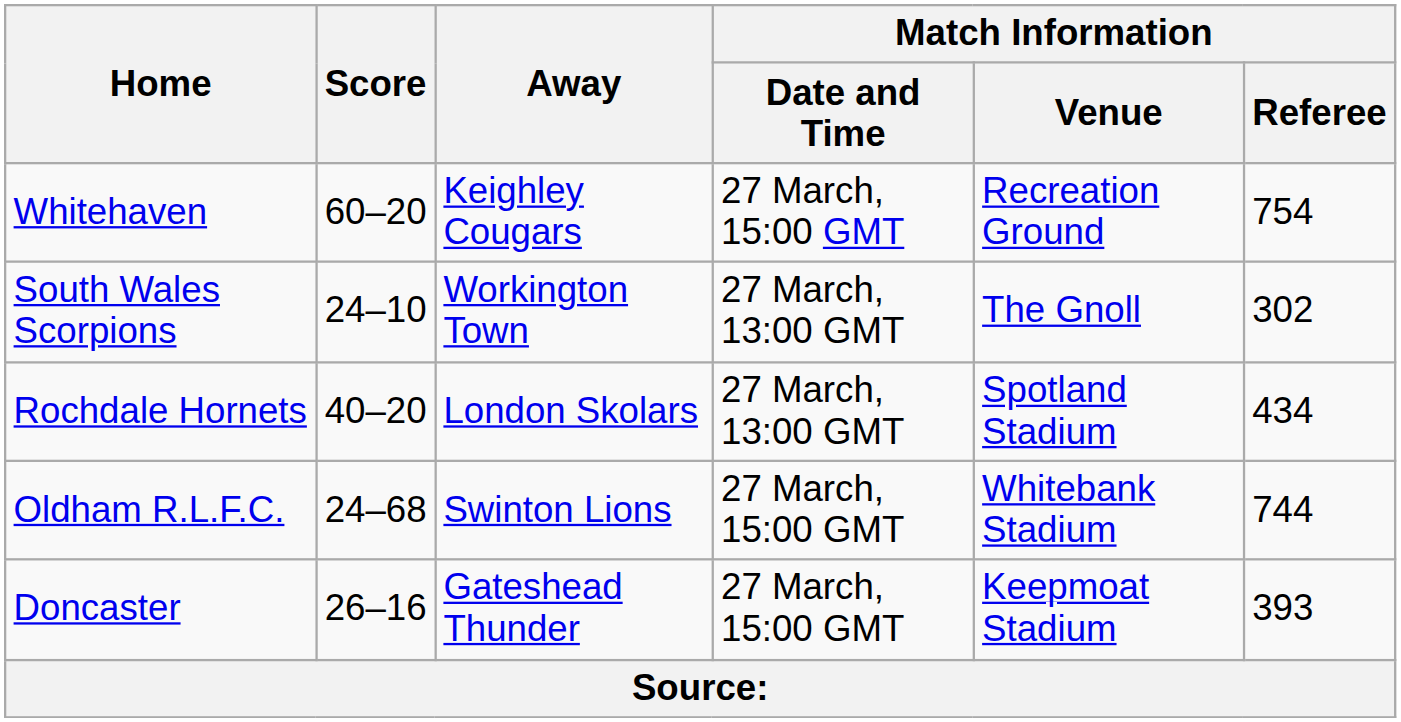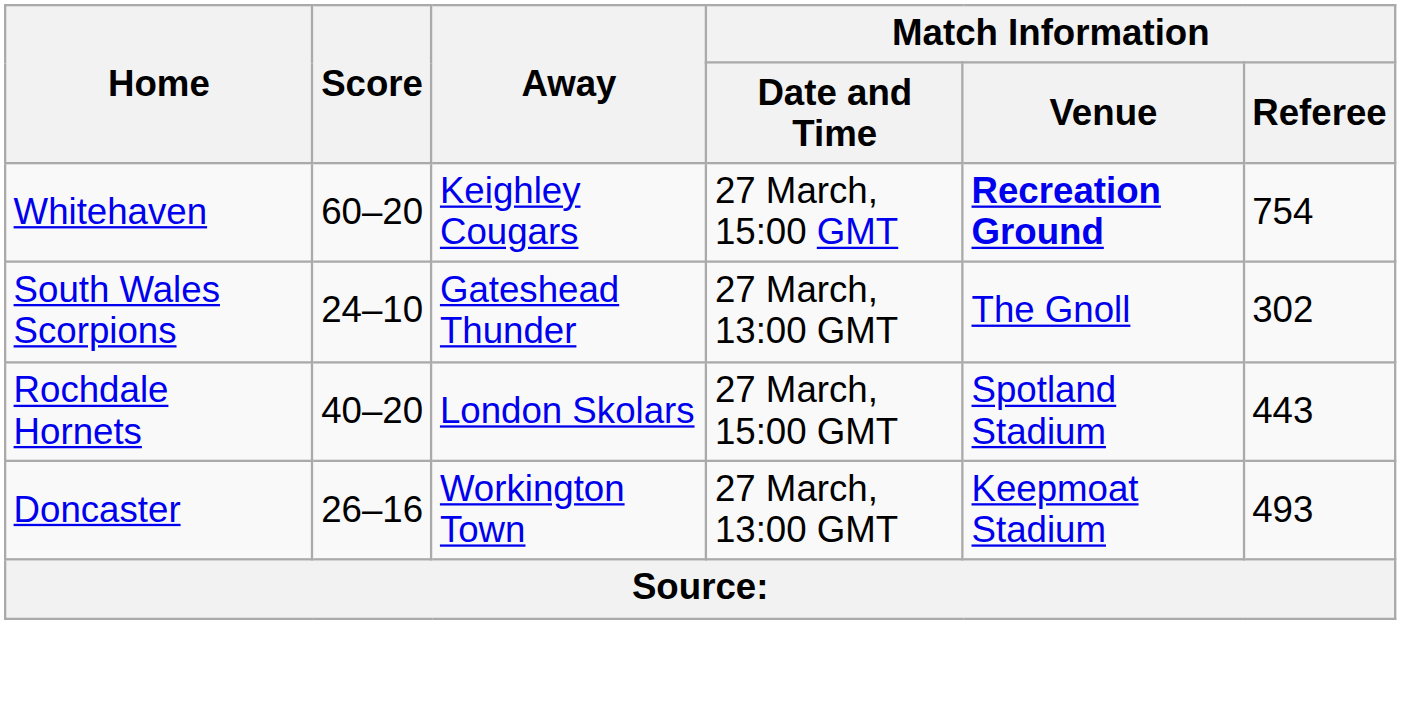 <table class="wikitable">
 <tr>
 <th rowspan=2>Home</th>
 <th rowspan=2>Score</th>
 <th rowspan=2>Away</th>
 <th colspan="3">Match Information</th>
 </tr>
 <tr>
 <th>Date and Time</th>
 <th>Venue</th>
 <th>Referee</th>
 </tr>
 <tr>
 <td align=left> <a href='#'>Whitehaven</a></td>
 <td>60–20</td>
 <td align=left> <a href='#'>Keighley Cougars</a></td>
 <td>27 March, 15:00 <a href='#'>GMT</a></td>
-<td><a href='#'>Recreation Ground</a></td>
+<td><strong><a href='#'>Recreation Ground</a></strong></td>
 <td>754</td>
 </tr>
 <tr>
 <td align=left> <a href='#'>South Wales Scorpions</a></td>
 <td>24–10</td>
-<td align=left> <a href='#'>Workington Town</a></td>
+<td align=left> <a href='#'>Gateshead Thunder</a></td>
 <td>27 March, 13:00 GMT</td>
 <td><a href='#'>The Gnoll</a></td>
 <td>302</td>
 </tr>
 <tr>
 <td align=left> <a href='#'>Rochdale Hornets</a></td>
 <td>40–20</td>
 <td align=left> <a href='#'>London Skolars</a></td>
-<td>27 March, 13:00 GMT</td>
+<td>27 March, 15:00 GMT</td>
 <td><a href='#'>Spotland Stadium</a></td>
-<td>434</td>
-</tr>
-<tr>
-<td align=left> <a href='#'>Oldham R.L.F.C.</a></td>
-<td>24–68</td>
-<td align=left> <a href='#'>Swinton Lions</a></td>
-<td>27 March, 15:00 GMT</td>
-<td><a href='#'>Whitebank Stadium</a></td>
-<td>744</td>
+<td>443</td>
 </tr>
 <tr>
 <td align=left> <a href='#'>Doncaster</a></td>
 <td>26–16</td>
-<td align=left> <a href='#'>Gateshead Thunder</a></td>
-<td>27 March, 15:00 GMT</td>
+<td align=left> <a href='#'>Workington Town</a></td>
+<td>27 March, 13:00 GMT</td>
 <td><a href='#'>Keepmoat Stadium</a></td>
-<td>393</td>
+<td>493</td>
 </tr>
 <tr>
 <th colspan="6">Source:</th>
 </tr>
 </table>
